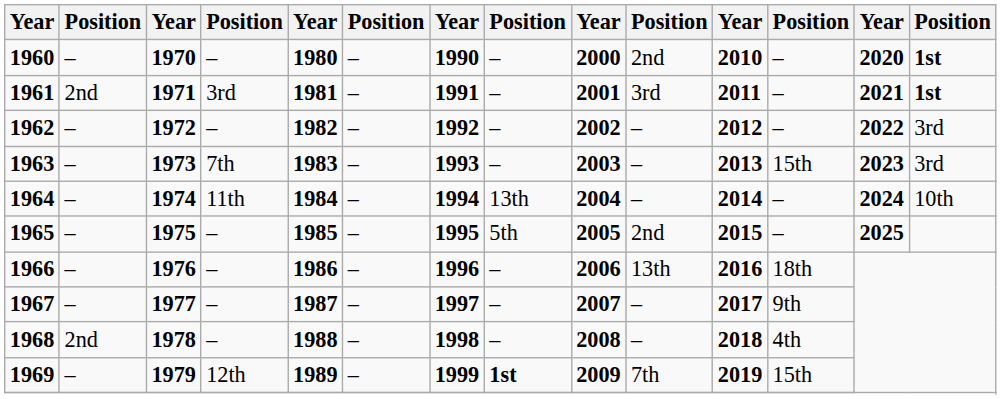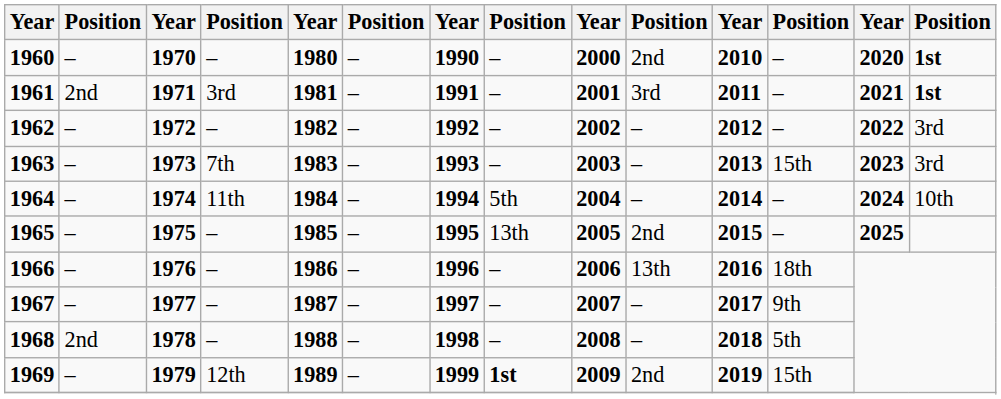 <table class="wikitable" style="margin:1em auto;">
 <tr>
 <th>Year</th>
 <th>Position</th>
 <th>Year</th>
 <th>Position</th>
 <th>Year</th>
 <th>Position</th>
 <th>Year</th>
 <th>Position</th>
 <th>Year</th>
 <th>Position</th>
 <th>Year</th>
 <th>Position</th>
 <th>Year</th>
 <th>Position</th>
 </tr>
 <tr>
 <td><strong>1960</strong></td>
 <td>&#x2013;</td>
 <td><strong>1970</strong></td>
 <td>&#x2013;</td>
 <td><strong>1980</strong></td>
 <td>&#x2013;</td>
 <td><strong>1990</strong></td>
 <td>&#x2013;</td>
 <td><strong>2000</strong></td>
 <td>2nd</td>
 <td><strong>2010</strong></td>
 <td>&#x2013;</td>
 <td><strong>2020</strong></td>
 <td><strong>1st</strong></td>
 </tr>
 <tr>
 <td><strong>1961</strong></td>
 <td>2nd</td>
 <td><strong>1971</strong></td>
 <td>3rd</td>
 <td><strong>1981</strong></td>
 <td>&#x2013;</td>
 <td><strong>1991</strong></td>
 <td>&#x2013;</td>
 <td><strong>2001</strong></td>
 <td>3rd</td>
 <td><strong>2011</strong></td>
 <td>&#x2013;</td>
 <td><strong>2021</strong></td>
 <td><strong>1st</strong></td>
 </tr>
 <tr>
 <td><strong>1962</strong></td>
 <td>&#x2013;</td>
 <td><strong>1972</strong></td>
 <td>&#x2013;</td>
 <td><strong>1982</strong></td>
 <td>&#x2013;</td>
 <td><strong>1992</strong></td>
 <td>&#x2013;</td>
 <td><strong>2002</strong></td>
 <td>&#x2013;</td>
 <td><strong>2012</strong></td>
 <td>&#x2013;</td>
 <td><strong>2022</strong></td>
 <td>3rd</td>
 </tr>
 <tr>
 <td><strong>1963</strong></td>
 <td>&#x2013;</td>
 <td><strong>1973</strong></td>
 <td>7th</td>
 <td><strong>1983</strong></td>
 <td>&#x2013;</td>
 <td><strong>1993</strong></td>
 <td>&#x2013;</td>
 <td><strong>2003</strong></td>
 <td>&#x2013;</td>
 <td><strong>2013</strong></td>
 <td>15th</td>
 <td><strong>2023</strong></td>
 <td>3rd</td>
 </tr>
 <tr>
 <td><strong>1964</strong></td>
 <td>&#x2013;</td>
 <td><strong>1974</strong></td>
 <td>11th</td>
 <td><strong>1984</strong></td>
 <td>&#x2013;</td>
 <td><strong>1994</strong></td>
-<td>13th</td>
+<td>5th</td>
 <td><strong>2004</strong></td>
 <td>&#x2013;</td>
 <td><strong>2014</strong></td>
 <td>&#x2013;</td>
 <td><strong>2024</strong></td>
 <td>10th</td>
 </tr>
 <tr>
 <td><strong>1965</strong></td>
 <td>&#x2013;</td>
 <td><strong>1975</strong></td>
 <td>&#x2013;</td>
 <td><strong>1985</strong></td>
 <td>&#x2013;</td>
 <td><strong>1995</strong></td>
-<td>5th</td>
+<td>13th</td>
 <td><strong>2005</strong></td>
 <td>2nd</td>
 <td><strong>2015</strong></td>
 <td>&#x2013;</td>
 <td><strong>2025</strong></td>
 <td></td>
 </tr>
 <tr>
 <td><strong>1966</strong></td>
 <td>&#x2013;</td>
 <td><strong>1976</strong></td>
 <td>&#x2013;</td>
 <td><strong>1986</strong></td>
 <td>&#x2013;</td>
 <td><strong>1996</strong></td>
 <td>&#x2013;</td>
 <td><strong>2006</strong></td>
 <td>13th</td>
 <td><strong>2016</strong></td>
 <td>18th</td>
 </tr>
 <tr>
 <td><strong>1967</strong></td>
 <td>&#x2013;</td>
 <td><strong>1977</strong></td>
 <td>&#x2013;</td>
 <td><strong>1987</strong></td>
 <td>&#x2013;</td>
 <td><strong>1997</strong></td>
 <td>&#x2013;</td>
 <td><strong>2007</strong></td>
 <td>&#x2013;</td>
 <td><strong>2017</strong></td>
 <td>9th</td>
 </tr>
 <tr>
 <td><strong>1968</strong></td>
 <td>2nd</td>
 <td><strong>1978</strong></td>
 <td>&#x2013;</td>
 <td><strong>1988</strong></td>
 <td>&#x2013;</td>
 <td><strong>1998</strong></td>
 <td>&#x2013;</td>
 <td><strong>2008</strong></td>
 <td>&#x2013;</td>
 <td><strong>2018</strong></td>
-<td>4th</td>
+<td>5th</td>
 </tr>
 <tr>
 <td><strong>1969</strong></td>
 <td>&#x2013;</td>
 <td><strong>1979</strong></td>
 <td>12th</td>
 <td><strong>1989</strong></td>
 <td>&#x2013;</td>
 <td><strong>1999</strong></td>
 <td><strong>1st</strong></td>
 <td><strong>2009</strong></td>
-<td>7th</td>
+<td>2nd</td>
 <td><strong>2019</strong></td>
 <td>15th</td>
 </tr>
 <tr>
 </tr>
 </table>
